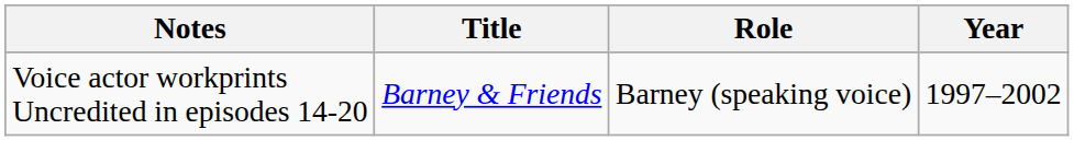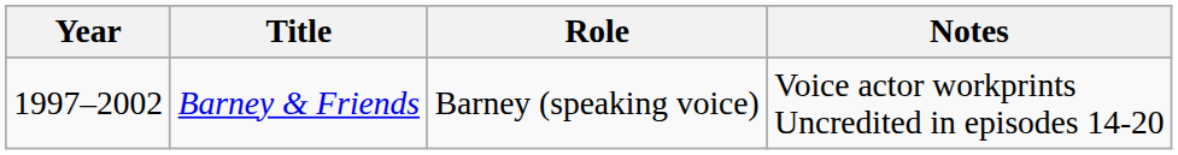 <table class="wikitable sortable">
 <tr>
-<th>Notes</th>
+<th>Year</th>
 <th>Title</th>
 <th>Role</th>
-<th>Year</th>
+<th>Notes</th>
 </tr>
 <tr>
-<td>Voice actor workprints<br>Uncredited in episodes 14-20</td>
+<td>1997–2002</td>
 <td><em><a href='#'>Barney & Friends</a></em></td>
 <td>Barney (speaking voice)</td>
-<td>1997–2002</td>
+<td>Voice actor workprints<br>Uncredited in episodes 14-20</td>
 </tr>
 </table>
